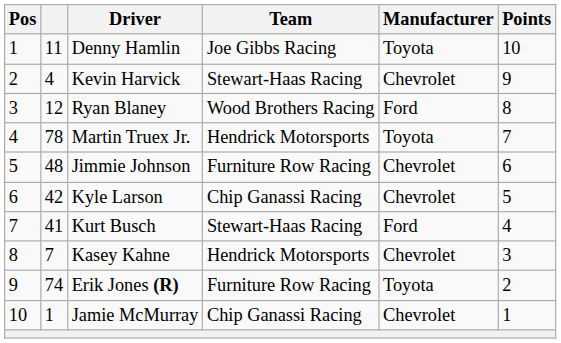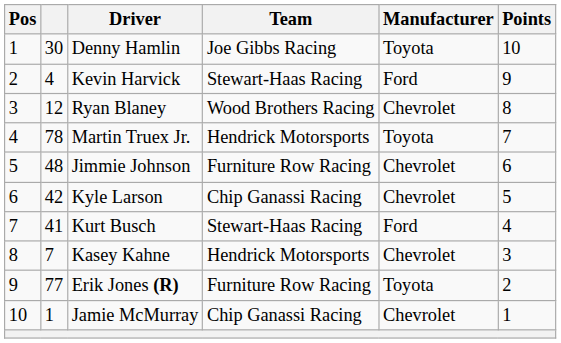 <table class="wikitable" style="font-size:98%">
 <tr>
 <th>Pos</th>
 <th></th>
 <th>Driver</th>
 <th>Team</th>
 <th>Manufacturer</th>
 <th>Points</th>
 </tr>
 <tr>
 <td>1</td>
-<td>11</td>
+<td>30</td>
 <td>Denny Hamlin</td>
 <td>Joe Gibbs Racing</td>
 <td>Toyota</td>
 <td>10</td>
 </tr>
 <tr>
 <td>2</td>
 <td>4</td>
 <td>Kevin Harvick</td>
 <td>Stewart-Haas Racing</td>
-<td>Chevrolet</td>
+<td>Ford</td>
 <td>9</td>
 </tr>
 <tr>
 <td>3</td>
 <td>12</td>
 <td>Ryan Blaney</td>
 <td>Wood Brothers Racing</td>
-<td>Ford</td>
+<td>Chevrolet</td>
 <td>8</td>
 </tr>
 <tr>
 <td>4</td>
 <td>78</td>
 <td>Martin Truex Jr.</td>
 <td>Hendrick Motorsports</td>
 <td>Toyota</td>
 <td>7</td>
 </tr>
 <tr>
 <td>5</td>
 <td>48</td>
 <td>Jimmie Johnson</td>
 <td>Furniture Row Racing</td>
 <td>Chevrolet</td>
 <td>6</td>
 </tr>
 <tr>
 <td>6</td>
 <td>42</td>
 <td>Kyle Larson</td>
 <td>Chip Ganassi Racing</td>
 <td>Chevrolet</td>
 <td>5</td>
 </tr>
 <tr>
 <td>7</td>
 <td>41</td>
 <td>Kurt Busch</td>
 <td>Stewart-Haas Racing</td>
 <td>Ford</td>
 <td>4</td>
 </tr>
 <tr>
 <td>8</td>
 <td>7</td>
 <td>Kasey Kahne</td>
 <td>Hendrick Motorsports</td>
 <td>Chevrolet</td>
 <td>3</td>
 </tr>
 <tr>
 <td>9</td>
-<td>74</td>
+<td>77</td>
 <td>Erik Jones <strong>(R)</strong></td>
 <td>Furniture Row Racing</td>
 <td>Toyota</td>
 <td>2</td>
 </tr>
 <tr>
 <td>10</td>
 <td>1</td>
 <td>Jamie McMurray</td>
 <td>Chip Ganassi Racing</td>
 <td>Chevrolet</td>
 <td>1</td>
 </tr>
 <tr>
 <th colspan="6"></th>
 </tr>
 </table>
